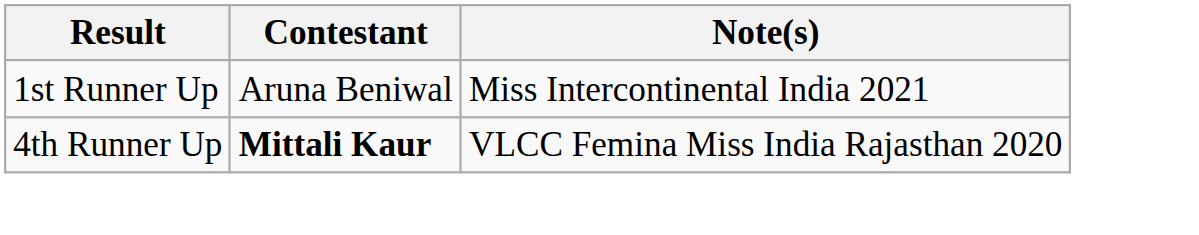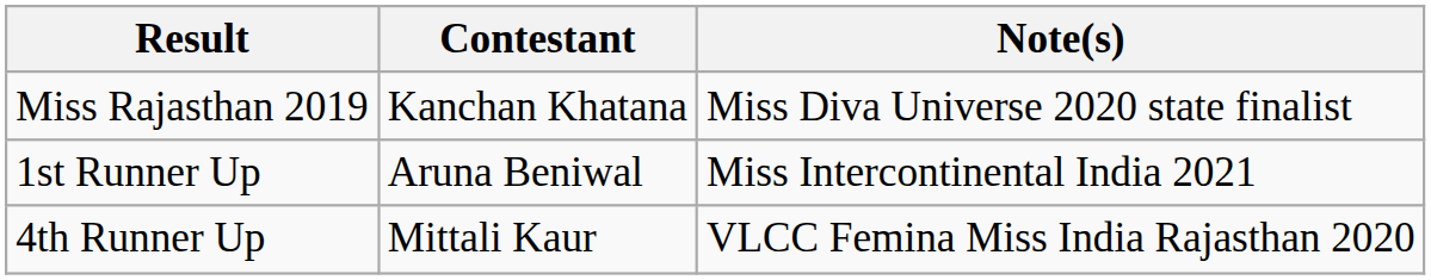 <table class="wikitable">
 <tr>
 <th>Result</th>
 <th>Contestant</th>
 <th>Note(s)</th>
+</tr>
+<tr>
+<td>Miss Rajasthan 2019</td>
+<td>Kanchan Khatana</td>
+<td>Miss Diva Universe 2020 state finalist</td>
 </tr>
 <tr>
 <td>1st Runner Up</td>
 <td>Aruna Beniwal</td>
 <td>Miss Intercontinental India 2021</td>
 </tr>
 <tr>
 <td>4th Runner Up</td>
-<td><strong>Mittali Kaur</strong></td>
+<td>Mittali Kaur</td>
 <td>VLCC Femina Miss India Rajasthan 2020 </td>
 </tr>
 </table>
